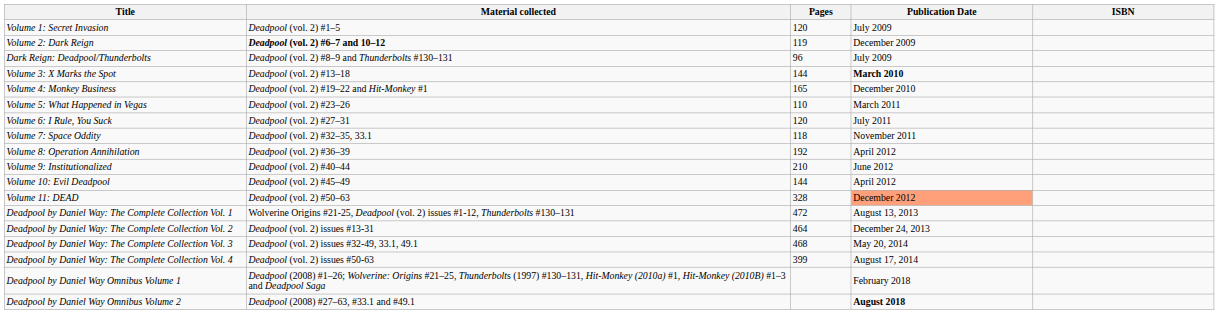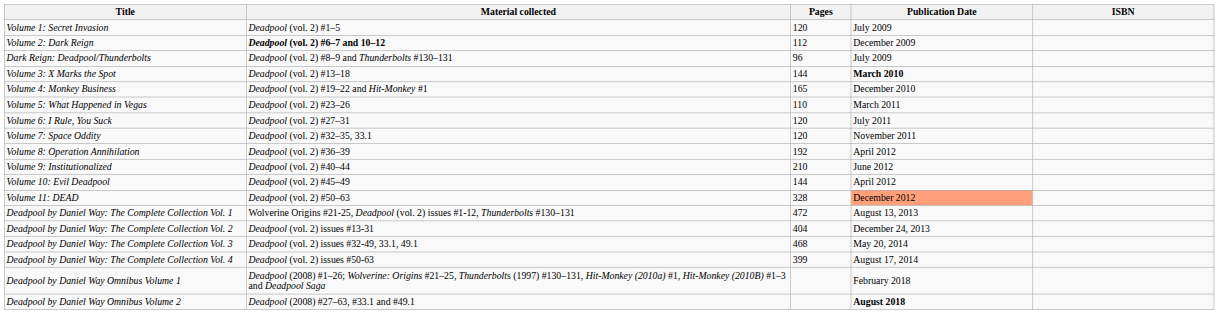 <table class="wikitable" style="text-align:left;" width="100%">
 <tr>
 <th width="20%">Title</th>
 <th width=45%>Material collected</th>
 <th width=5%>Pages</th>
 <th width="15%">Publication Date</th>
 <th width="15%">ISBN</th>
 </tr>
 <tr>
 <td><em>Volume 1: Secret Invasion</em></td>
 <td><em>Deadpool</em> (vol. 2) #1–5</td>
 <td>120</td>
 <td>July 2009</td>
 <td></td>
 </tr>
 <tr>
 <td><em>Volume 2: Dark Reign</em></td>
 <td><strong><em>Deadpool</em> (vol. 2) #6–7 and 10–12</strong></td>
-<td>119</td>
+<td>112</td>
 <td>December 2009</td>
 <td></td>
 </tr>
 <tr>
 <td><em>Dark Reign: Deadpool/Thunderbolts</em></td>
 <td><em>Deadpool</em> (vol. 2) #8–9 and <em>Thunderbolts</em> #130–131</td>
 <td>96</td>
 <td>July 2009</td>
 <td></td>
 </tr>
 <tr>
 <td><em>Volume 3: X Marks the Spot</em></td>
 <td><em>Deadpool</em> (vol. 2) #13–18</td>
 <td>144</td>
 <td><strong>March 2010</strong></td>
 <td></td>
 </tr>
 <tr>
 <td><em>Volume 4: Monkey Business</em></td>
 <td><em>Deadpool</em> (vol. 2) #19–22 and <em>Hit-Monkey</em> #1</td>
 <td>165</td>
 <td>December 2010</td>
 <td></td>
 </tr>
 <tr>
 <td><em>Volume 5: What Happened in Vegas</em></td>
 <td><em>Deadpool</em> (vol. 2) #23–26</td>
 <td>110</td>
 <td>March 2011</td>
 <td></td>
 </tr>
 <tr>
 <td><em>Volume 6: I Rule, You Suck</em></td>
 <td><em>Deadpool</em> (vol. 2) #27–31</td>
 <td>120</td>
 <td>July 2011</td>
 <td></td>
 </tr>
 <tr>
 <td><em>Volume 7: Space Oddity</em></td>
 <td><em>Deadpool</em> (vol. 2) #32–35, 33.1</td>
-<td>118</td>
+<td>120</td>
 <td>November 2011</td>
 <td></td>
 </tr>
 <tr>
 <td><em>Volume 8: Operation Annihilation</em></td>
 <td><em>Deadpool</em> (vol. 2) #36–39</td>
 <td>192</td>
 <td>April 2012</td>
 <td></td>
 </tr>
 <tr>
 <td><em>Volume 9: Institutionalized</em></td>
 <td><em>Deadpool</em> (vol. 2) #40–44</td>
 <td>210</td>
 <td>June 2012</td>
 <td></td>
 </tr>
 <tr>
 <td><em>Volume 10: Evil Deadpool</em></td>
 <td><em>Deadpool</em> (vol. 2) #45–49</td>
 <td>144</td>
 <td>April 2012</td>
 <td></td>
 </tr>
 <tr>
 <td><em>Volume 11: DEAD</em></td>
 <td><em>Deadpool</em> (vol. 2) #50–63</td>
 <td>328</td>
 <td style="background: lightsalmon;">December 2012</td>
 <td></td>
 </tr>
 <tr>
 <td><em>Deadpool by Daniel Way: The Complete Collection Vol. 1</em></td>
 <td>Wolverine Origins #21-25, <em>Deadpool</em> (vol. 2) issues #1-12, <em>Thunderbolts</em> #130–131</td>
 <td>472</td>
 <td>August 13, 2013</td>
 <td></td>
 </tr>
 <tr>
 <td><em>Deadpool by Daniel Way: The Complete Collection Vol. 2</em></td>
 <td><em>Deadpool</em> (vol. 2) issues #13-31</td>
-<td>464</td>
+<td>404</td>
 <td>December 24, 2013</td>
 <td></td>
 </tr>
 <tr>
 <td><em>Deadpool by Daniel Way: The Complete Collection Vol. 3</em></td>
 <td><em>Deadpool</em> (vol. 2) issues #32-49, 33.1, 49.1</td>
 <td>468</td>
 <td>May 20, 2014</td>
 <td></td>
 </tr>
 <tr>
 <td><em>Deadpool by Daniel Way: The Complete Collection Vol. 4</em></td>
 <td><em>Deadpool</em> (vol. 2) issues #50-63</td>
 <td>399</td>
 <td>August 17, 2014</td>
 <td></td>
 </tr>
 <tr>
 <td><em>Deadpool by Daniel Way Omnibus Volume 1</em></td>
 <td><em>Deadpool</em> (2008) #1–26; <em>Wolverine: Origins</em> #21–25, <em>Thunderbolt</em>s (1997) #130–131, <em>Hit-Monkey (2010a)</em> #1, <em>Hit-Monkey (2010B)</em> #1–3 and <em>Deadpool Saga</em></td>
 <td></td>
 <td>February 2018</td>
 <td></td>
 </tr>
 <tr>
 <td><em>Deadpool by Daniel Way Omnibus Volume 2</em></td>
 <td><em>Deadpool</em> (2008) #27–63, #33.1 and #49.1</td>
 <td></td>
 <td><strong>August 2018</strong></td>
 <td></td>
 </tr>
 </table>
